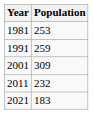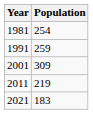 <table class="wikitable">
 <tr>
 <th>Year</th>
 <th>Population</th>
 </tr>
 <tr>
 <td>1981</td>
-<td>253</td>
+<td>254</td>
 </tr>
 <tr>
 <td>1991</td>
 <td>259</td>
 </tr>
 <tr>
 <td>2001</td>
 <td>309</td>
 </tr>
 <tr>
 <td>2011</td>
-<td>232</td>
+<td>219</td>
 </tr>
 <tr>
 <td>2021</td>
 <td>183</td>
 </tr>
 </table>
